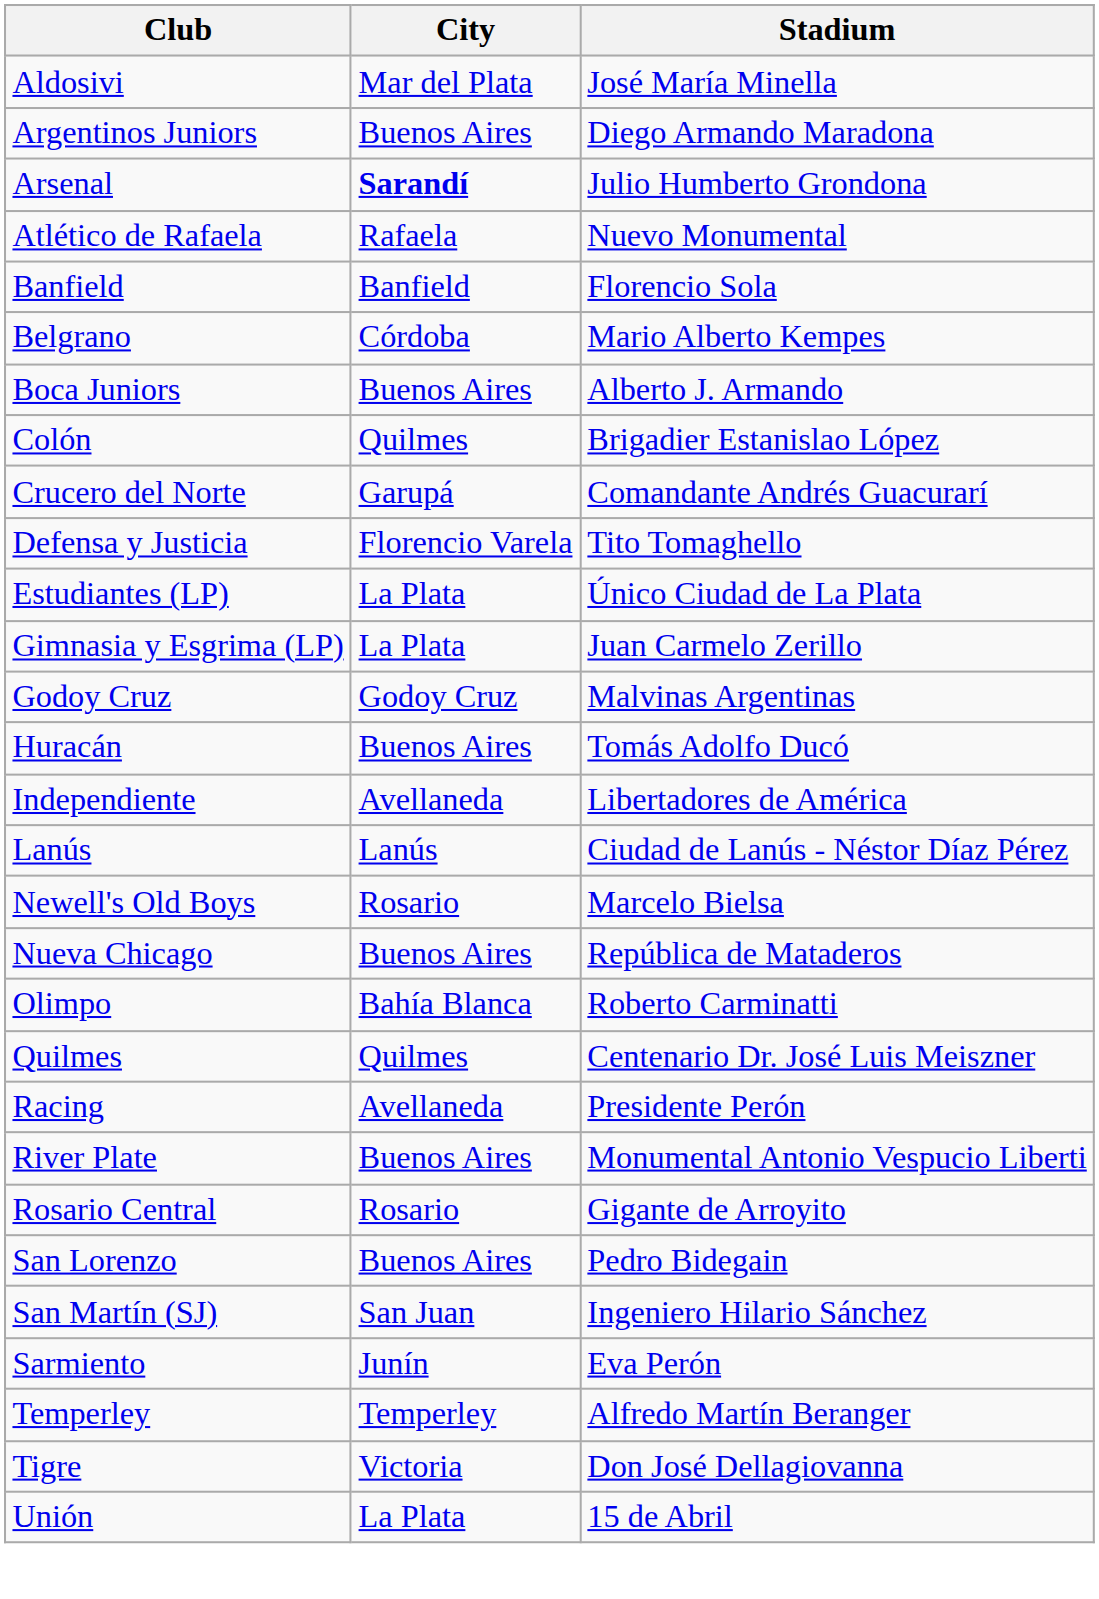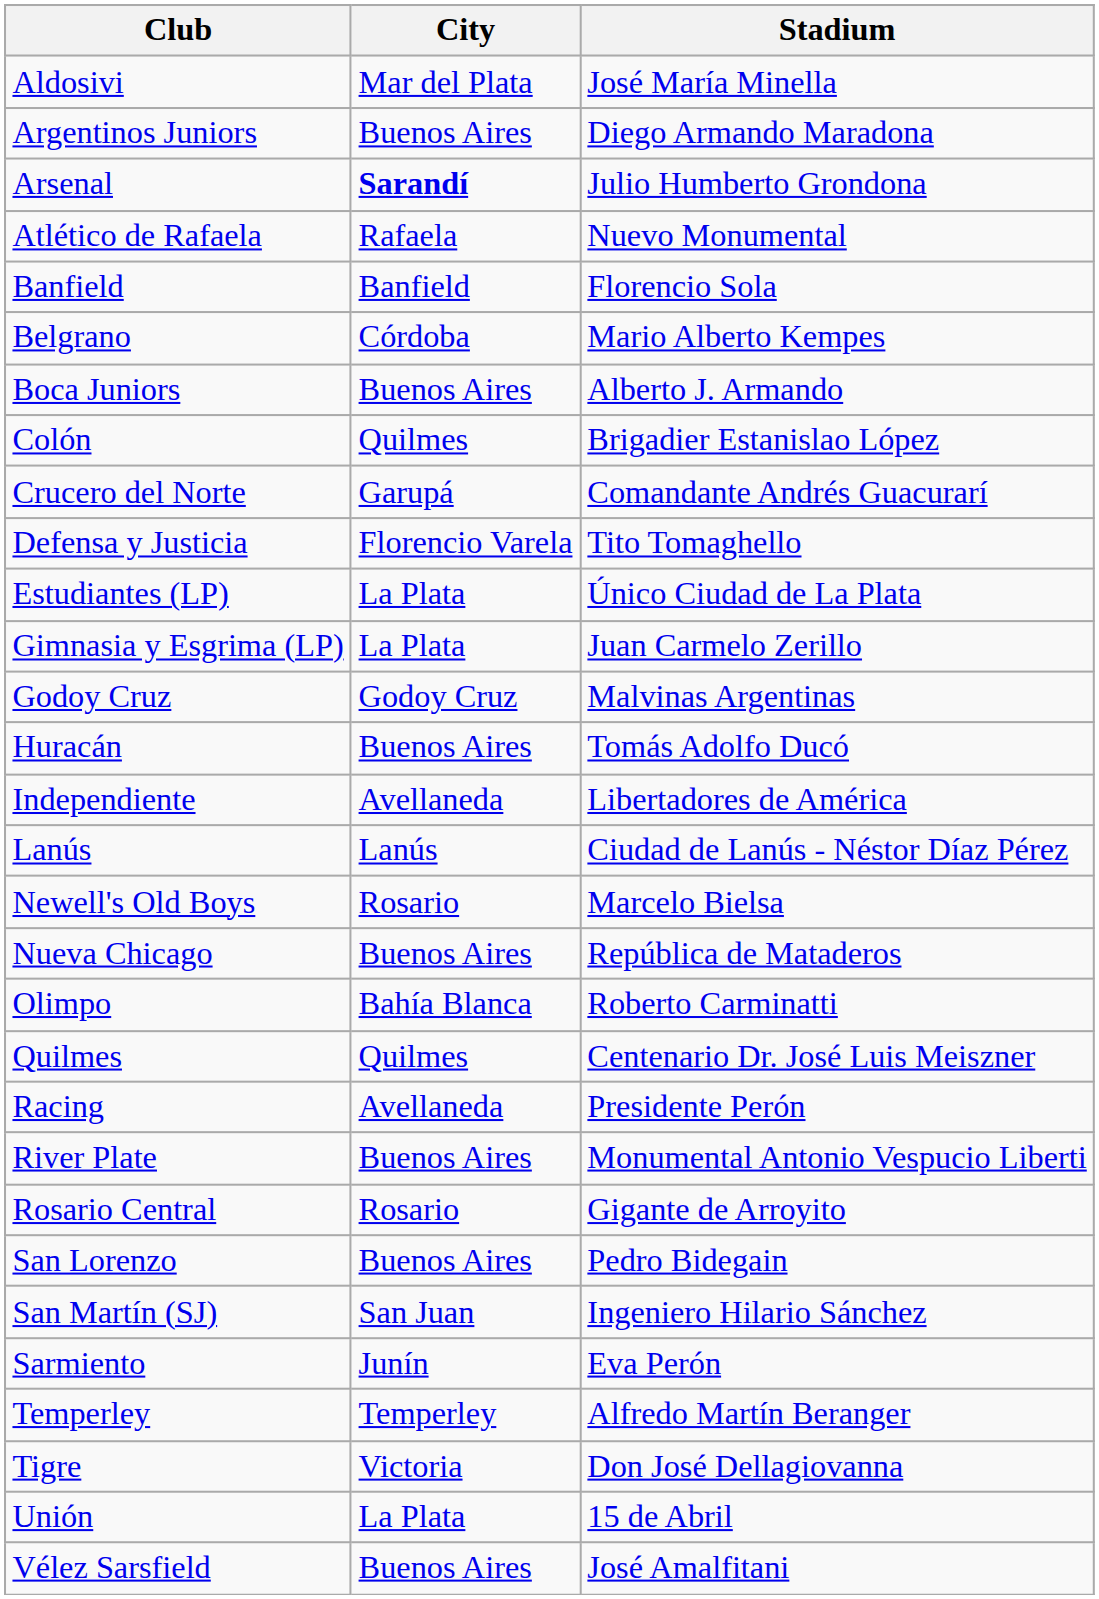 <table class="wikitable sortable">
 <tr>
 <th>Club</th>
 <th>City</th>
 <th>Stadium</th>
 </tr>
 <tr>
 <td><a href='#'>Aldosivi</a></td>
 <td><a href='#'>Mar del Plata</a></td>
 <td><a href='#'>José María Minella</a></td>
 </tr>
 <tr>
 <td><a href='#'>Argentinos Juniors</a></td>
 <td><a href='#'>Buenos Aires</a></td>
 <td><a href='#'>Diego Armando Maradona</a></td>
 </tr>
 <tr>
 <td><a href='#'>Arsenal</a></td>
 <td><strong><a href='#'>Sarandí</a></strong></td>
 <td><a href='#'>Julio Humberto Grondona</a></td>
 </tr>
 <tr>
 <td><a href='#'>Atlético de Rafaela</a></td>
 <td><a href='#'>Rafaela</a></td>
 <td><a href='#'>Nuevo Monumental</a></td>
 </tr>
 <tr>
 <td><a href='#'>Banfield</a></td>
 <td><a href='#'>Banfield</a></td>
 <td><a href='#'>Florencio Sola</a></td>
 </tr>
 <tr>
 <td><a href='#'>Belgrano</a></td>
 <td><a href='#'>Córdoba</a></td>
 <td><a href='#'>Mario Alberto Kempes</a></td>
 </tr>
 <tr>
 <td><a href='#'>Boca Juniors</a></td>
 <td><a href='#'>Buenos Aires</a></td>
 <td><a href='#'>Alberto J. Armando</a></td>
 </tr>
 <tr>
 <td><a href='#'>Colón</a></td>
 <td><a href='#'>Quilmes</a></td>
 <td><a href='#'>Brigadier Estanislao López</a></td>
 </tr>
 <tr>
 <td><a href='#'>Crucero del Norte</a></td>
 <td><a href='#'>Garupá</a></td>
 <td><a href='#'>Comandante Andrés Guacurarí</a></td>
 </tr>
 <tr>
 <td><a href='#'>Defensa y Justicia</a></td>
 <td><a href='#'>Florencio Varela</a></td>
 <td><a href='#'>Tito Tomaghello</a></td>
 </tr>
 <tr>
 <td><a href='#'>Estudiantes (LP)</a></td>
 <td><a href='#'>La Plata</a></td>
 <td><a href='#'>Único Ciudad de La Plata</a></td>
 </tr>
 <tr>
 <td><a href='#'>Gimnasia y Esgrima (LP)</a></td>
 <td><a href='#'>La Plata</a></td>
 <td><a href='#'>Juan Carmelo Zerillo</a></td>
 </tr>
 <tr>
 <td><a href='#'>Godoy Cruz</a></td>
 <td><a href='#'>Godoy Cruz</a></td>
 <td><a href='#'>Malvinas Argentinas</a></td>
 </tr>
 <tr>
 <td><a href='#'>Huracán</a></td>
 <td><a href='#'>Buenos Aires</a></td>
 <td><a href='#'>Tomás Adolfo Ducó</a></td>
 </tr>
 <tr>
 <td><a href='#'>Independiente</a></td>
 <td><a href='#'>Avellaneda</a></td>
 <td><a href='#'>Libertadores de América</a></td>
 </tr>
 <tr>
 <td><a href='#'>Lanús</a></td>
 <td><a href='#'>Lanús</a></td>
 <td><a href='#'>Ciudad de Lanús - Néstor Díaz Pérez</a></td>
 </tr>
 <tr>
 <td><a href='#'>Newell's Old Boys</a></td>
 <td><a href='#'>Rosario</a></td>
 <td><a href='#'>Marcelo Bielsa</a></td>
 </tr>
 <tr>
 <td><a href='#'>Nueva Chicago</a></td>
 <td><a href='#'>Buenos Aires</a></td>
 <td><a href='#'>República de Mataderos</a></td>
 </tr>
 <tr>
 <td><a href='#'>Olimpo</a></td>
 <td><a href='#'>Bahía Blanca</a></td>
 <td><a href='#'>Roberto Carminatti</a></td>
 </tr>
 <tr>
 <td><a href='#'>Quilmes</a></td>
 <td><a href='#'>Quilmes</a></td>
 <td><a href='#'>Centenario Dr. José Luis Meiszner</a></td>
 </tr>
 <tr>
 <td><a href='#'>Racing</a></td>
 <td><a href='#'>Avellaneda</a></td>
 <td><a href='#'>Presidente Perón</a></td>
 </tr>
 <tr>
 <td><a href='#'>River Plate</a></td>
 <td><a href='#'>Buenos Aires</a></td>
 <td><a href='#'>Monumental Antonio Vespucio Liberti</a></td>
 </tr>
 <tr>
 <td><a href='#'>Rosario Central</a></td>
 <td><a href='#'>Rosario</a></td>
 <td><a href='#'>Gigante de Arroyito</a></td>
 </tr>
 <tr>
 <td><a href='#'>San Lorenzo</a></td>
 <td><a href='#'>Buenos Aires</a></td>
 <td><a href='#'>Pedro Bidegain</a></td>
 </tr>
 <tr>
 <td><a href='#'>San Martín (SJ)</a></td>
 <td><a href='#'>San Juan</a></td>
 <td><a href='#'>Ingeniero Hilario Sánchez</a></td>
 </tr>
 <tr>
 <td><a href='#'>Sarmiento</a></td>
 <td><a href='#'>Junín</a></td>
 <td><a href='#'>Eva Perón</a></td>
 </tr>
 <tr>
 <td><a href='#'>Temperley</a></td>
 <td><a href='#'>Temperley</a></td>
 <td><a href='#'>Alfredo Martín Beranger</a></td>
 </tr>
 <tr>
 <td><a href='#'>Tigre</a></td>
 <td><a href='#'>Victoria</a></td>
 <td><a href='#'>Don José Dellagiovanna</a></td>
 </tr>
 <tr>
 <td><a href='#'>Unión</a></td>
 <td><a href='#'>La Plata</a></td>
 <td><a href='#'>15 de Abril</a></td>
 </tr>
+<tr>
+<td><a href='#'>Vélez Sarsfield</a></td>
+<td><a href='#'>Buenos Aires</a></td>
+<td><a href='#'>José Amalfitani</a></td>
+</tr>
 </table>
